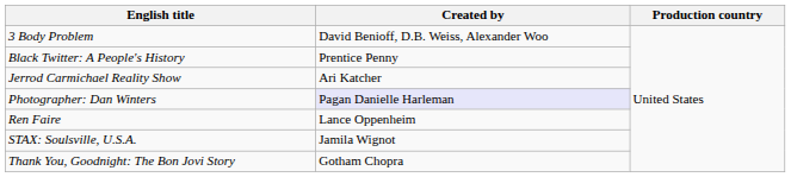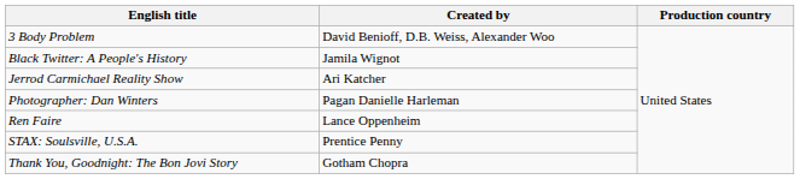 <table class="wikitable plainrowheaders" style="width:75%; margin-bottom:4px">
 <tr>
 <th scope="col">English title</th>
 <th scope="col">Created by</th>
 <th scope="col">Production country</th>
 </tr>
 <tr>
 <td scope="row"><em>3 Body Problem</em></td>
 <td>David Benioff, D.B. Weiss, Alexander Woo</td>
 <td rowspan="7">United States</td>
 </tr>
 <tr>
 <td scope="row"><em>Black Twitter: A People's History</em></td>
-<td>Prentice Penny</td>
+<td>Jamila Wignot</td>
 </tr>
 <tr>
 <td scope="row"><em>Jerrod Carmichael Reality Show</em></td>
 <td>Ari Katcher</td>
 </tr>
 <tr>
 <td scope="row"><em>Photographer: Dan Winters</em></td>
-<td style="background: lavender;">Pagan Danielle Harleman</td>
+<td>Pagan Danielle Harleman</td>
 </tr>
 <tr>
 <td scope="row"><em>Ren Faire</em></td>
 <td>Lance Oppenheim</td>
 </tr>
 <tr>
 <td scope="row"><em>STAX: Soulsville, U.S.A.</em></td>
-<td>Jamila Wignot</td>
+<td>Prentice Penny</td>
 </tr>
 <tr>
 <td scope="row"><em>Thank You, Goodnight: The Bon Jovi Story</em></td>
 <td>Gotham Chopra</td>
 </tr>
 </table>
